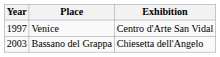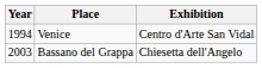 <table class="wikitable sortable" border="1">
 <tr>
 <th scope="col">Year</th>
 <th scope="col">Place</th>
 <th scope="col">Exhibition</th>
 </tr>
 <tr>
-<td>1997</td>
+<td>1994</td>
 <td>Venice</td>
 <td>Centro d'Arte San Vidal</td>
 </tr>
 <tr>
 <td>2003</td>
 <td>Bassano del Grappa</td>
 <td>Chiesetta dell'Angelo</td>
 </tr>
 </table>
